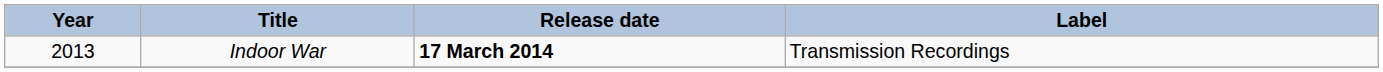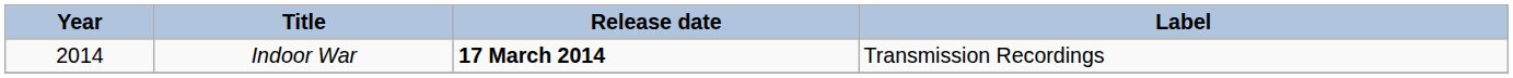 <table class="wikitable" style="font-size:90%" border="2" cellpadding="4" background: #f9f9f9; width="80%">
 <tr align="center">
 <th style="background:#B0C4DE">Year</th>
 <th style="background:#B0C4DE">Title</th>
 <th style="background:#B0C4DE">Release date</th>
 <th style="background:#B0C4DE">Label</th>
 </tr>
 <tr>
-<td align="center">2013</td>
+<td align="center">2014</td>
 <td align="center"><em>Indoor War</em></td>
 <td><strong>17 March 2014</strong></td>
 <td>Transmission Recordings</td>
 </tr>
 <tr>
 </tr>
 </table>
